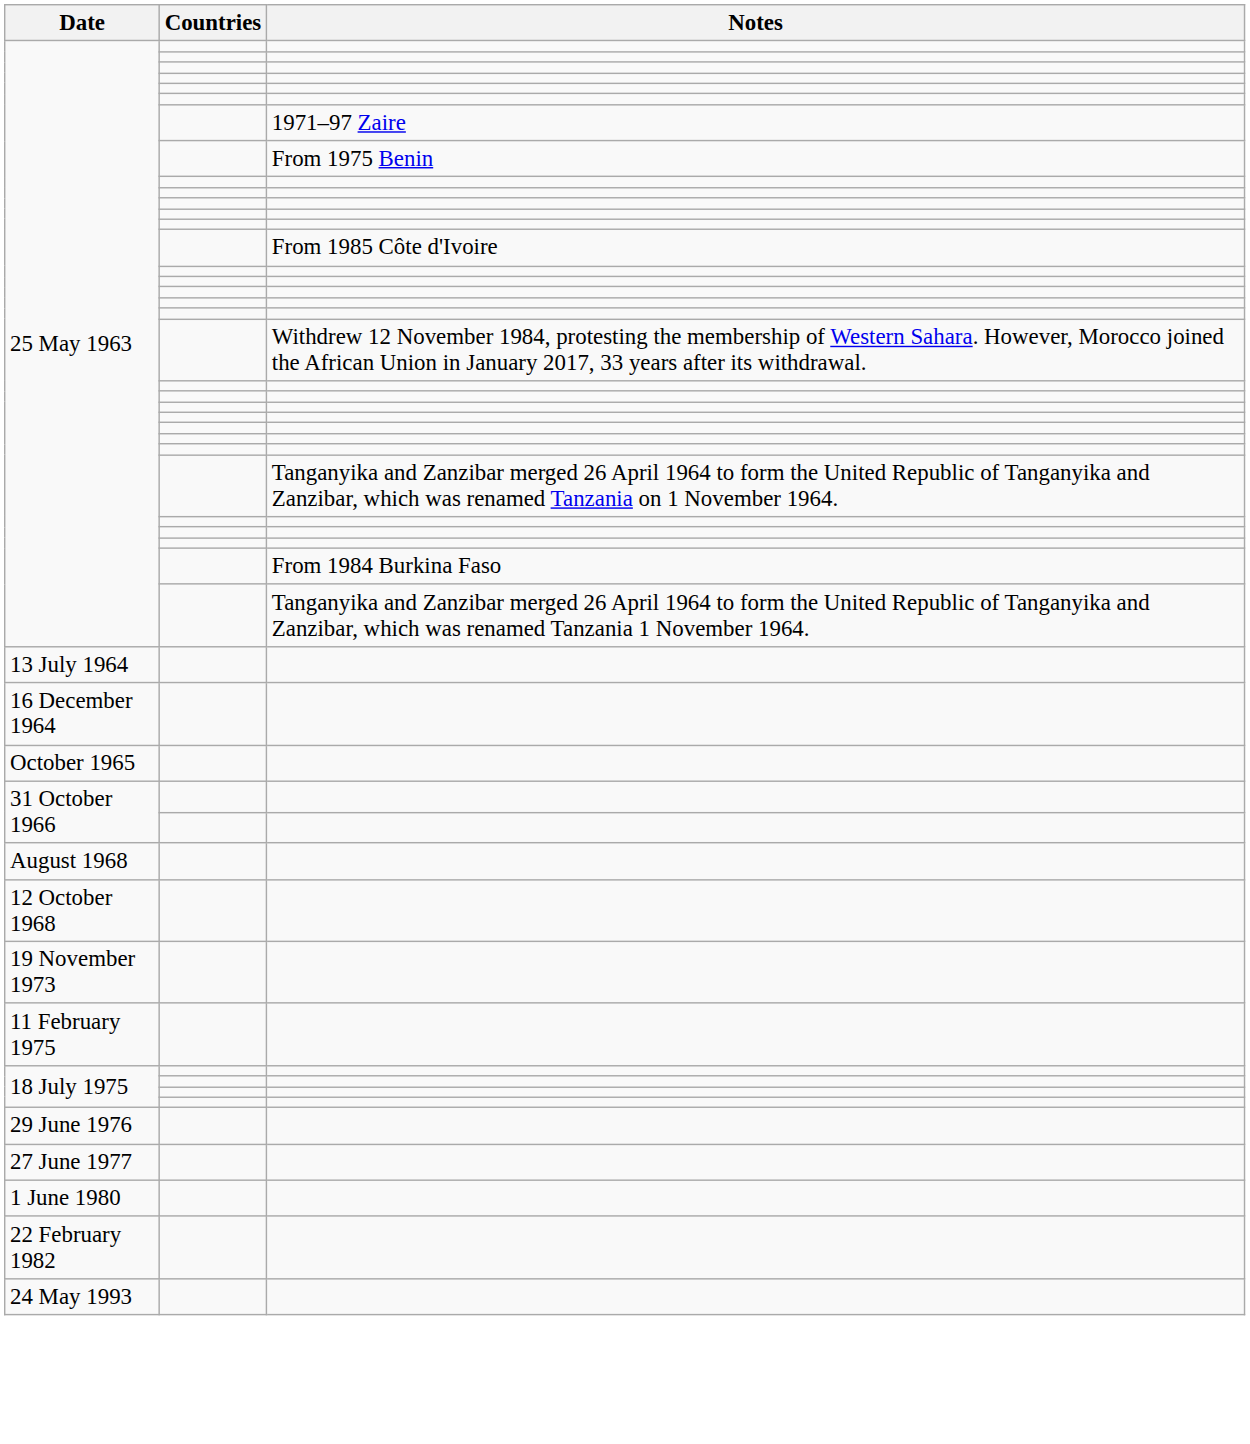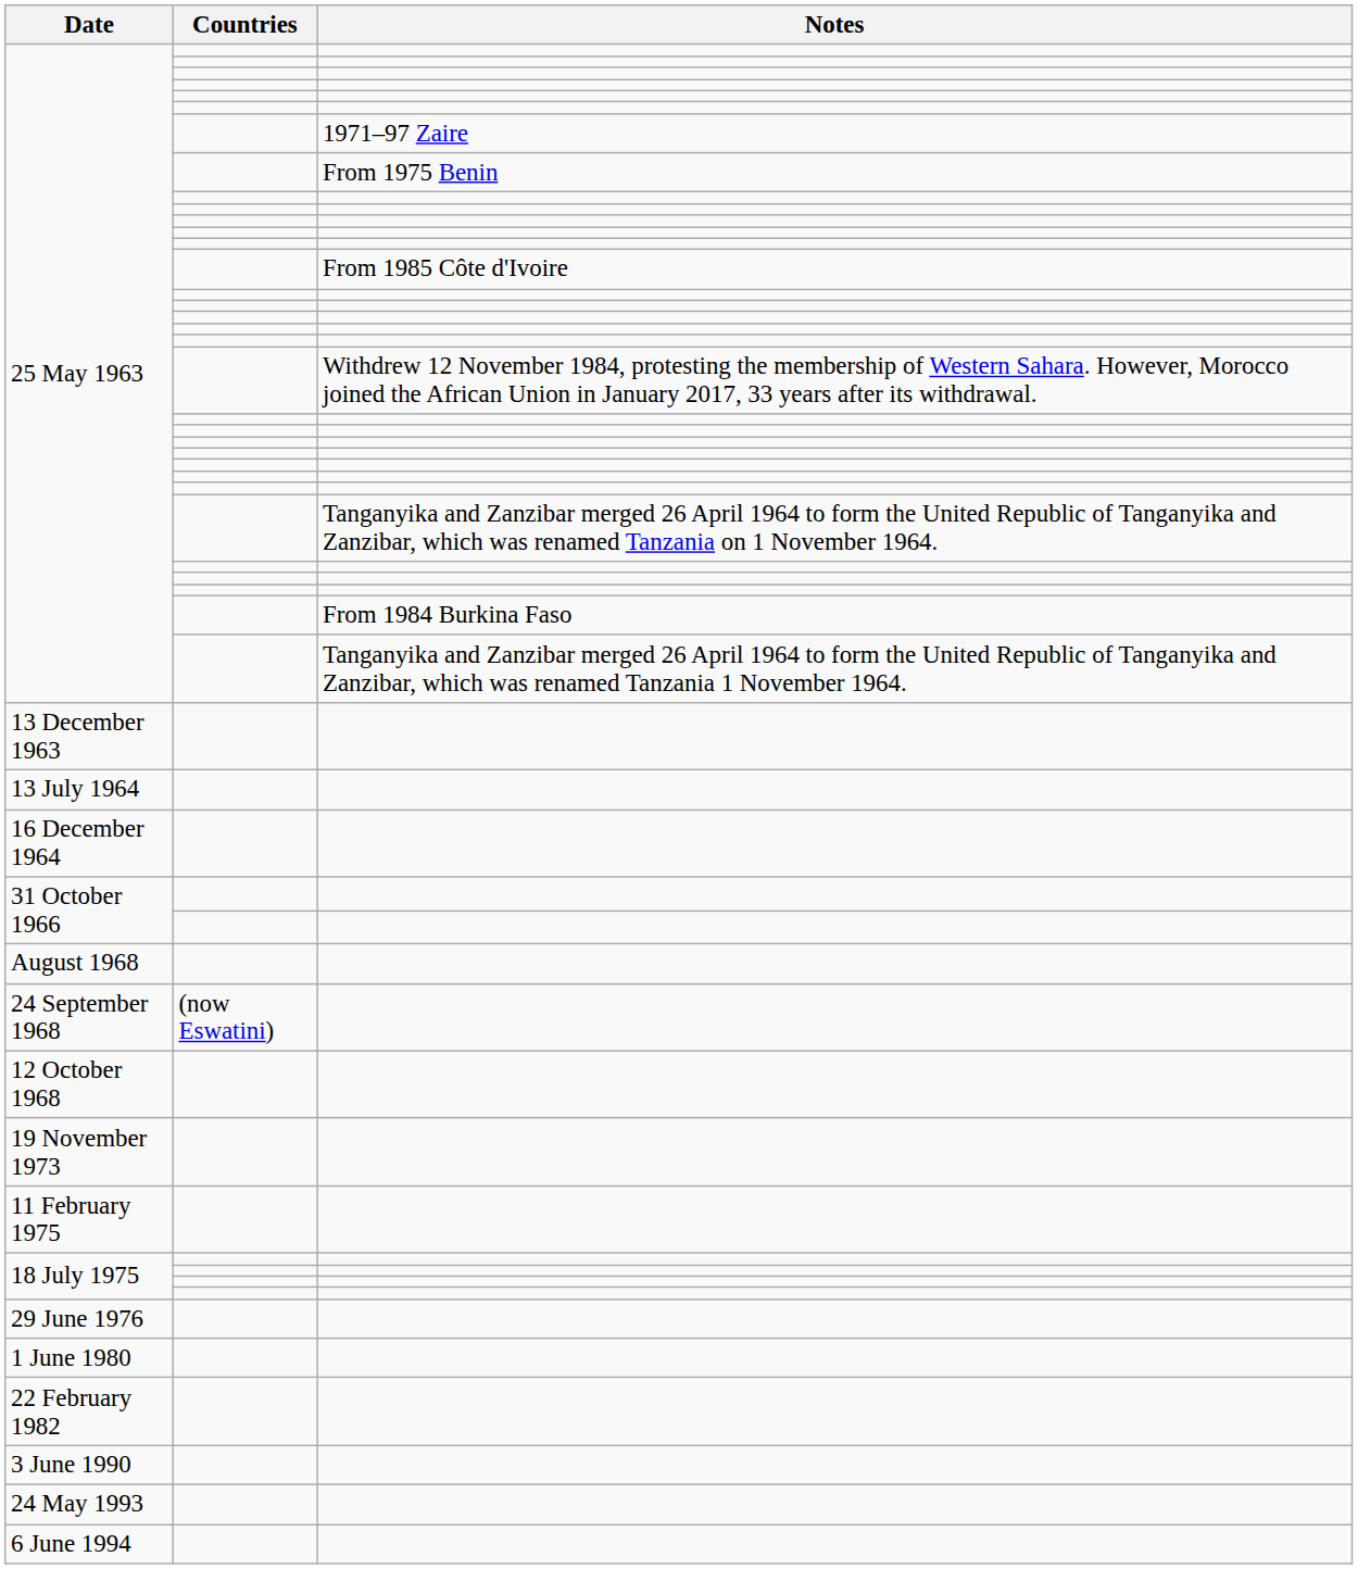 <table class="wikitable">
 <tr>
 <th>Date</th>
 <th>Countries</th>
 <th>Notes</th>
 </tr>
 <tr>
 <td rowspan=33>25 May 1963</td>
 <td></td>
 <td></td>
 </tr>
 <tr>
 <td></td>
 <td></td>
 </tr>
 <tr>
 <td></td>
 <td></td>
 </tr>
 <tr>
 <td></td>
 <td></td>
 </tr>
 <tr>
 <td></td>
 <td></td>
 </tr>
 <tr>
 <td></td>
 <td></td>
 </tr>
 <tr>
 <td></td>
 <td>1971–97 <a href='#'>Zaire</a></td>
 </tr>
 <tr>
 <td></td>
 <td>From 1975 <a href='#'>Benin</a></td>
 </tr>
 <tr>
 <td></td>
 <td></td>
 </tr>
 <tr>
 <td></td>
 <td></td>
 </tr>
 <tr>
 <td></td>
 <td></td>
 </tr>
 <tr>
 <td></td>
 <td></td>
 </tr>
 <tr>
 <td></td>
 <td></td>
 </tr>
 <tr>
 <td></td>
 <td>From 1985 Côte d'Ivoire</td>
 </tr>
 <tr>
 <td></td>
 <td></td>
 </tr>
 <tr>
 <td></td>
 <td></td>
 </tr>
 <tr>
 <td></td>
 <td></td>
 </tr>
 <tr>
 <td></td>
 <td></td>
 </tr>
 <tr>
 <td></td>
 <td></td>
 </tr>
 <tr>
 <td></td>
 <td>Withdrew 12 November 1984, protesting the membership of <a href='#'>Western Sahara</a>. However, Morocco joined the African Union in January 2017, 33 years after its withdrawal.</td>
 </tr>
 <tr>
 <td></td>
 <td></td>
 </tr>
 <tr>
 <td></td>
 <td></td>
 </tr>
 <tr>
 <td></td>
 <td></td>
 </tr>
 <tr>
 <td></td>
 <td></td>
 </tr>
 <tr>
 <td></td>
 <td></td>
 </tr>
 <tr>
 <td></td>
 <td></td>
 </tr>
 <tr>
 <td></td>
 <td></td>
 </tr>
 <tr>
 <td></td>
 <td>Tanganyika and Zanzibar merged 26 April 1964 to form the United Republic of Tanganyika and Zanzibar, which was renamed <a href='#'>Tanzania</a> on 1 November 1964.</td>
 </tr>
 <tr>
 <td></td>
 <td></td>
 </tr>
 <tr>
 <td></td>
 <td></td>
 </tr>
 <tr>
 <td></td>
 <td></td>
 </tr>
 <tr>
 <td></td>
 <td>From 1984 Burkina Faso</td>
 </tr>
 <tr>
 <td></td>
 <td>Tanganyika and Zanzibar merged 26 April 1964 to form the United Republic of Tanganyika and Zanzibar, which was renamed Tanzania 1 November 1964.</td>
 </tr>
 <tr>
+<td>13 December 1963</td>
+<td></td>
+<td></td>
+</tr>
+<tr>
 <td>13 July 1964</td>
 <td></td>
 <td></td>
 </tr>
 <tr>
 <td>16 December 1964</td>
-<td></td>
-<td></td>
-</tr>
-<tr>
-<td>October 1965</td>
 <td></td>
 <td></td>
 </tr>
 <tr>
 <td rowspan=2>31 October 1966</td>
 <td></td>
 <td></td>
 </tr>
 <tr>
 <td></td>
 <td></td>
 </tr>
 <tr>
 <td>August 1968</td>
 <td></td>
+<td></td>
+</tr>
+<tr>
+<td>24 September 1968</td>
+<td> (now <a href='#'>Eswatini</a>)</td>
 <td></td>
 </tr>
 <tr>
 <td>12 October 1968</td>
 <td></td>
 <td></td>
 </tr>
 <tr>
 <td>19 November 1973</td>
 <td></td>
 <td></td>
 </tr>
 <tr>
 <td>11 February 1975</td>
 <td></td>
 <td></td>
 </tr>
 <tr>
 <td rowspan=4>18 July 1975</td>
 <td></td>
 <td></td>
 </tr>
 <tr>
 <td></td>
 <td></td>
 </tr>
 <tr>
 <td></td>
 <td></td>
 </tr>
 <tr>
 <td></td>
 <td></td>
 </tr>
 <tr>
 <td>29 June 1976</td>
 <td></td>
 <td></td>
 </tr>
 <tr>
-<td>27 June 1977</td>
-<td></td>
-<td></td>
-</tr>
-<tr>
 <td>1 June 1980</td>
 <td></td>
 <td></td>
 </tr>
 <tr>
 <td>22 February 1982</td>
 <td></td>
 <td></td>
 </tr>
 <tr>
+<td>3 June 1990</td>
+<td></td>
+<td></td>
+</tr>
+<tr>
 <td>24 May 1993</td>
 <td></td>
 <td></td>
 </tr>
+<tr>
+<td>6 June 1994</td>
+<td></td>
+<td></td>
+</tr>
 </table>
